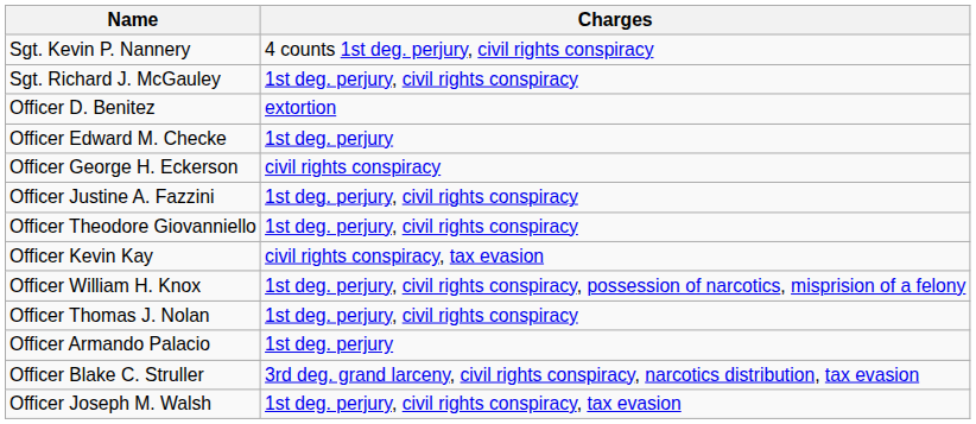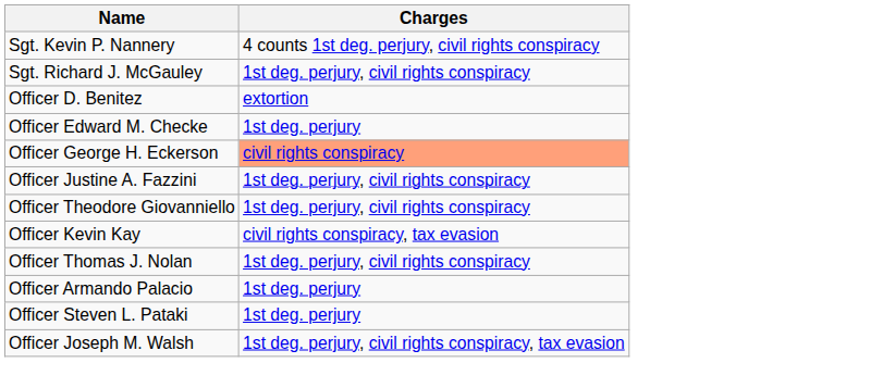 <table class="wikitable">
 <tr>
 <th>Name</th>
 <th>Charges</th>
 </tr>
 <tr>
 <td>Sgt. Kevin P. Nannery</td>
 <td>4 counts <a href='#'>1st deg. perjury</a>, <a href='#'>civil rights conspiracy</a></td>
 </tr>
 <tr>
 <td>Sgt. Richard J. McGauley</td>
 <td><a href='#'>1st deg. perjury</a>, <a href='#'>civil rights conspiracy</a></td>
 </tr>
 <tr>
 <td>Officer D. Benitez</td>
 <td><a href='#'>extortion</a></td>
 </tr>
 <tr>
 <td>Officer Edward M. Checke</td>
 <td><a href='#'>1st deg. perjury</a></td>
 </tr>
 <tr>
 <td>Officer George H. Eckerson</td>
-<td><a href='#'>civil rights conspiracy</a></td>
+<td style="background: lightsalmon;"><a href='#'>civil rights conspiracy</a></td>
 </tr>
 <tr>
 <td>Officer Justine A. Fazzini</td>
 <td><a href='#'>1st deg. perjury</a>, <a href='#'>civil rights conspiracy</a></td>
 </tr>
 <tr>
 <td>Officer Theodore Giovanniello</td>
 <td><a href='#'>1st deg. perjury</a>, <a href='#'>civil rights conspiracy</a></td>
 </tr>
 <tr>
 <td>Officer Kevin Kay</td>
 <td><a href='#'>civil rights conspiracy</a>, <a href='#'>tax evasion</a></td>
 </tr>
 <tr>
-<td>Officer William H. Knox</td>
-<td><a href='#'>1st deg. perjury</a>, <a href='#'>civil rights conspiracy</a>, <a href='#'>possession of narcotics</a>, <a href='#'>misprision of a felony</a></td>
-</tr>
-<tr>
 <td>Officer Thomas J. Nolan</td>
 <td><a href='#'>1st deg. perjury</a>, <a href='#'>civil rights conspiracy</a></td>
 </tr>
 <tr>
 <td>Officer Armando Palacio</td>
 <td><a href='#'>1st deg. perjury</a></td>
 </tr>
 <tr>
-<td>Officer Blake C. Struller</td>
-<td><a href='#'>3rd deg. grand larceny</a>, <a href='#'>civil rights conspiracy</a>, <a href='#'>narcotics distribution</a>, <a href='#'>tax evasion</a></td>
+<td>Officer Steven L. Pataki</td>
+<td><a href='#'>1st deg. perjury</a></td>
 </tr>
 <tr>
 <td>Officer Joseph M. Walsh</td>
 <td><a href='#'>1st deg. perjury</a>, <a href='#'>civil rights conspiracy</a>, <a href='#'>tax evasion</a></td>
 </tr>
 </table>
